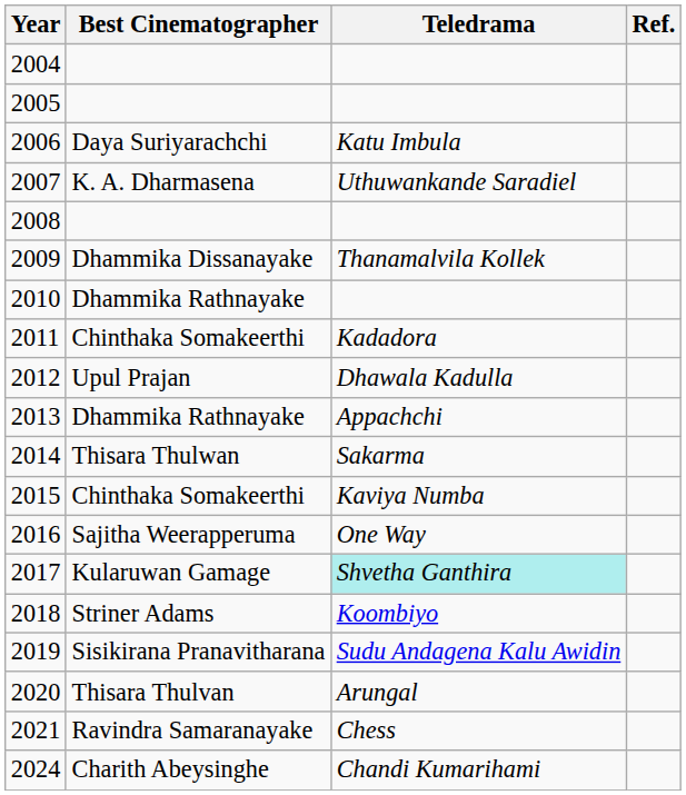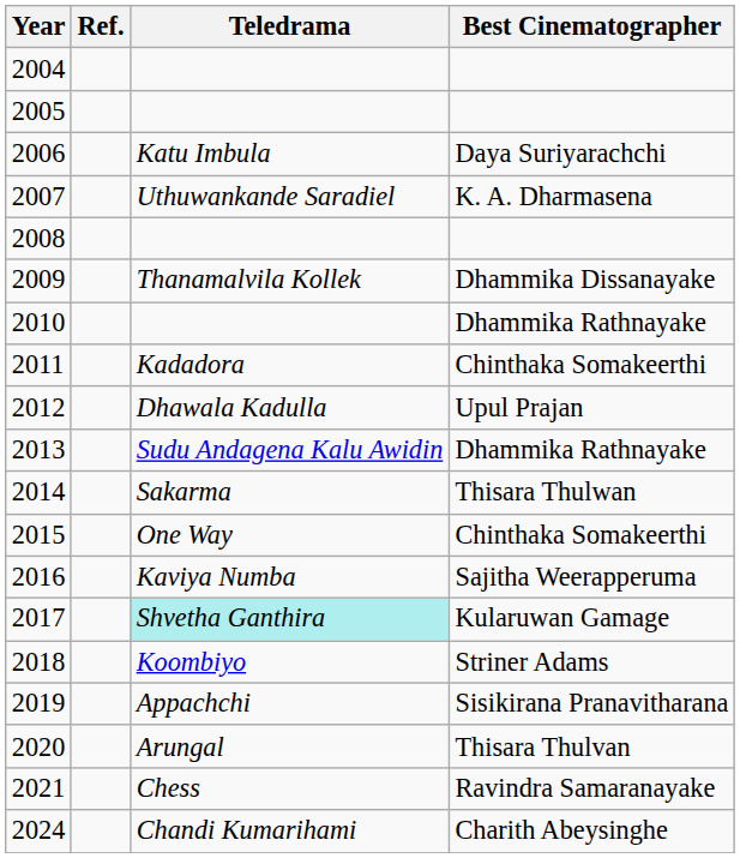 <table class="wikitable">
 <tr>
 <th>Year</th>
+<th>Ref.</th>
+<th>Teledrama</th>
 <th>Best Cinematographer</th>
-<th>Teledrama</th>
-<th>Ref.</th>
 </tr>
 <tr>
 <td>2004</td>
 <td></td>
 <td></td>
 <td></td>
 </tr>
 <tr>
 <td>2005</td>
 <td></td>
 <td></td>
 <td></td>
 </tr>
 <tr>
 <td>2006</td>
+<td></td>
+<td><em>Katu Imbula</em></td>
 <td>Daya Suriyarachchi</td>
-<td><em>Katu Imbula</em></td>
-<td></td>
 </tr>
 <tr>
 <td>2007</td>
+<td></td>
+<td><em>Uthuwankande Saradiel</em></td>
 <td>K. A. Dharmasena</td>
-<td><em>Uthuwankande Saradiel</em></td>
-<td></td>
 </tr>
 <tr>
 <td>2008</td>
 <td></td>
 <td></td>
 <td></td>
 </tr>
 <tr>
 <td>2009</td>
+<td></td>
+<td><em>Thanamalvila Kollek</em></td>
 <td>Dhammika Dissanayake</td>
-<td><em>Thanamalvila Kollek</em></td>
-<td></td>
 </tr>
 <tr>
 <td>2010</td>
-<td>Dhammika Rathnayake</td>
 <td></td>
 <td></td>
+<td>Dhammika Rathnayake</td>
 </tr>
 <tr>
 <td>2011</td>
+<td></td>
+<td><em>Kadadora</em></td>
 <td>Chinthaka Somakeerthi</td>
-<td><em>Kadadora</em></td>
-<td></td>
 </tr>
 <tr>
 <td>2012</td>
+<td></td>
+<td><em>Dhawala Kadulla</em></td>
 <td>Upul Prajan</td>
-<td><em>Dhawala Kadulla</em></td>
-<td></td>
 </tr>
 <tr>
 <td>2013</td>
+<td></td>
+<td><em><a href='#'>Sudu Andagena Kalu Awidin</a></em></td>
 <td>Dhammika Rathnayake</td>
-<td><em>Appachchi</em></td>
-<td></td>
 </tr>
 <tr>
 <td>2014</td>
+<td></td>
+<td><em>Sakarma</em></td>
 <td>Thisara Thulwan</td>
-<td><em>Sakarma</em></td>
-<td></td>
 </tr>
 <tr>
 <td>2015</td>
+<td></td>
+<td><em>One Way</em></td>
 <td>Chinthaka Somakeerthi</td>
-<td><em>Kaviya Numba</em></td>
-<td></td>
 </tr>
 <tr>
 <td>2016</td>
+<td></td>
+<td><em>Kaviya Numba</em></td>
 <td>Sajitha Weerapperuma</td>
-<td><em>One Way</em></td>
-<td></td>
 </tr>
 <tr>
 <td>2017</td>
+<td></td>
+<td style="background: paleturquoise;"><em>Shvetha Ganthira</em></td>
 <td>Kularuwan Gamage</td>
-<td style="background: paleturquoise;"><em>Shvetha Ganthira</em></td>
-<td></td>
 </tr>
 <tr>
 <td>2018</td>
+<td></td>
+<td><em><a href='#'>Koombiyo</a></em></td>
 <td>Striner Adams</td>
-<td><em><a href='#'>Koombiyo</a></em></td>
-<td></td>
 </tr>
 <tr>
 <td>2019</td>
+<td></td>
+<td><em>Appachchi</em></td>
 <td>Sisikirana Pranavitharana</td>
-<td><em><a href='#'>Sudu Andagena Kalu Awidin</a></em></td>
-<td></td>
 </tr>
 <tr>
 <td>2020</td>
+<td></td>
+<td><em>Arungal</em></td>
 <td>Thisara Thulvan</td>
-<td><em>Arungal</em></td>
-<td></td>
 </tr>
 <tr>
 <td>2021</td>
+<td></td>
+<td><em>Chess</em></td>
 <td>Ravindra Samaranayake</td>
-<td><em>Chess</em></td>
-<td></td>
 </tr>
 <tr>
 <td>2024</td>
+<td></td>
+<td><em>Chandi Kumarihami</em></td>
 <td>Charith Abeysinghe</td>
-<td><em>Chandi Kumarihami</em></td>
-<td></td>
 </tr>
 </table>
